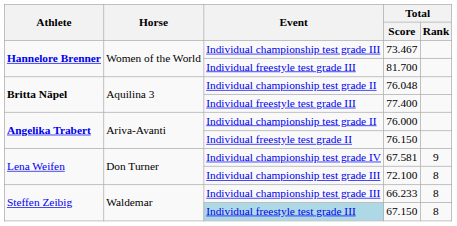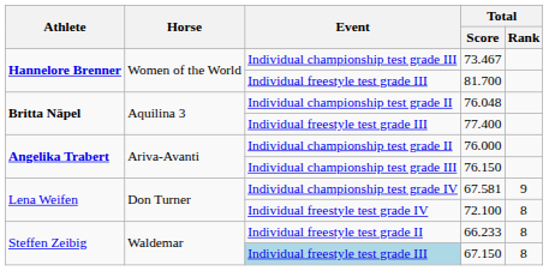 <table class=wikitable>
 <tr>
 <th rowspan="2">Athlete</th>
 <th rowspan="2">Horse</th>
 <th rowspan="2">Event</th>
 <th colspan="2">Total</th>
 </tr>
 <tr>
 <th>Score</th>
 <th>Rank</th>
 </tr>
 <tr>
 <td rowspan="2"><strong><a href='#'>Hannelore Brenner</a></strong></td>
 <td rowspan="2">Women of the World</td>
 <td><a href='#'>Individual championship test grade III</a></td>
 <td align="center">73.467</td>
 <td align="center"></td>
 </tr>
 <tr>
 <td><a href='#'>Individual freestyle test grade III</a></td>
 <td align="center">81.700</td>
 <td align="center"></td>
 </tr>
 <tr>
 <td rowspan="2"><strong>Britta Näpel</strong></td>
 <td rowspan="2">Aquilina 3</td>
 <td><a href='#'>Individual championship test grade II</a></td>
 <td align="center">76.048</td>
 <td align="center"></td>
 </tr>
 <tr>
 <td><a href='#'>Individual freestyle test grade III</a></td>
 <td align="center">77.400</td>
 <td align="center"></td>
 </tr>
 <tr>
 <td rowspan="2"><strong><a href='#'>Angelika Trabert</a></strong></td>
 <td rowspan="2">Ariva-Avanti</td>
 <td><a href='#'>Individual championship test grade II</a></td>
 <td align="center">76.000</td>
 <td align="center"></td>
 </tr>
 <tr>
-<td><a href='#'>Individual freestyle test grade II</a></td>
+<td><a href='#'>Individual championship test grade III</a></td>
 <td align="center">76.150</td>
 <td align="center"></td>
 </tr>
 <tr>
 <td rowspan="2"><a href='#'>Lena Weifen</a></td>
 <td rowspan="2">Don Turner</td>
 <td><a href='#'>Individual championship test grade IV</a></td>
 <td align="center">67.581</td>
 <td align="center">9</td>
 </tr>
 <tr>
-<td><a href='#'>Individual championship test grade III</a></td>
+<td><a href='#'>Individual freestyle test grade IV</a></td>
 <td align="center">72.100</td>
 <td align="center">8</td>
 </tr>
 <tr>
 <td rowspan="2"><a href='#'>Steffen Zeibig</a></td>
 <td rowspan="2">Waldemar</td>
-<td><a href='#'>Individual championship test grade III</a></td>
+<td><a href='#'>Individual freestyle test grade II</a></td>
 <td align="center">66.233</td>
 <td align="center">8</td>
 </tr>
 <tr>
 <td style="background: lightblue;"><a href='#'>Individual freestyle test grade III</a></td>
 <td align="center">67.150</td>
 <td align="center">8</td>
 </tr>
 </table>
